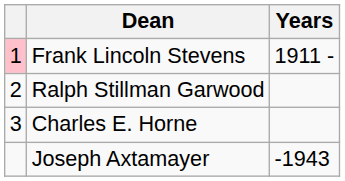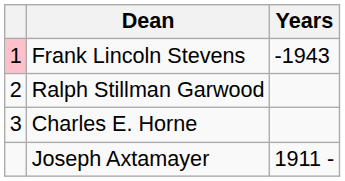 <table class="wikitable">
 <tr style="background:#eee;">
 <th></th>
 <th>Dean</th>
 <th>Years</th>
 </tr>
 <tr>
 <td style="background: pink;">1</td>
 <td>Frank Lincoln Stevens</td>
-<td>1911 -</td>
+<td>-1943</td>
 </tr>
 <tr>
 <td>2</td>
 <td>Ralph Stillman Garwood</td>
 <td></td>
 </tr>
 <tr>
 <td>3</td>
 <td>Charles E. Horne</td>
 <td></td>
 </tr>
 <tr>
 <td></td>
 <td>Joseph Axtamayer</td>
-<td>-1943</td>
+<td>1911 -</td>
 </tr>
 </table>
